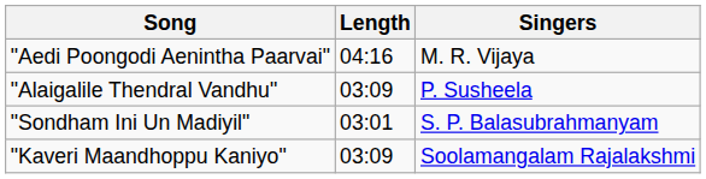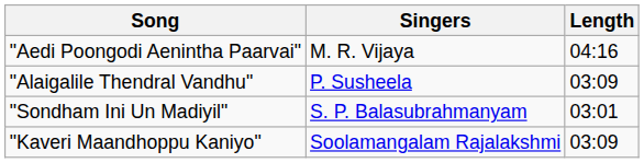 <table class="wikitable" style="font-size:95%;">
 <tr>
 <th>Song</th>
+<th>Singers</th>
 <th>Length</th>
-<th>Singers</th>
 </tr>
 <tr>
 <td>"Aedi Poongodi Aenintha Paarvai"</td>
+<td>M. R. Vijaya</td>
 <td>04:16</td>
-<td>M. R. Vijaya</td>
 </tr>
 <tr>
 <td>"Alaigalile Thendral Vandhu"</td>
+<td><a href='#'>P. Susheela</a></td>
 <td>03:09</td>
-<td><a href='#'>P. Susheela</a></td>
 </tr>
 <tr>
 <td>"Sondham Ini Un Madiyil"</td>
+<td><a href='#'>S. P. Balasubrahmanyam</a></td>
 <td>03:01</td>
-<td><a href='#'>S. P. Balasubrahmanyam</a></td>
 </tr>
 <tr>
 <td>"Kaveri Maandhoppu Kaniyo"</td>
+<td><a href='#'>Soolamangalam Rajalakshmi</a></td>
 <td>03:09</td>
-<td><a href='#'>Soolamangalam Rajalakshmi</a></td>
 </tr>
 </table>
